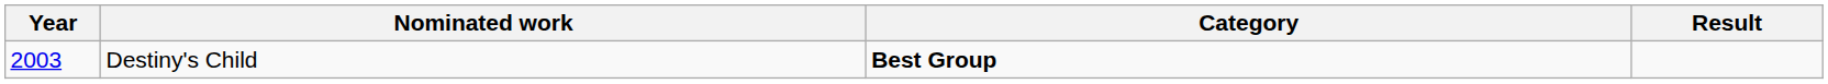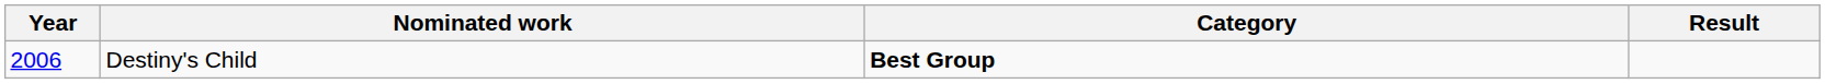 <table class="wikitable" width="100%">
 <tr>
 <th width="5%">Year</th>
 <th width="40%">Nominated work</th>
 <th width="40%">Category</th>
 <th width="10%">Result</th>
 </tr>
 <tr>
-<td><a href='#'>2003</a></td>
+<td><a href='#'>2006</a></td>
 <td>Destiny's Child</td>
 <td><strong>Best Group</strong></td>
 <td></td>
 </tr>
 </table>
